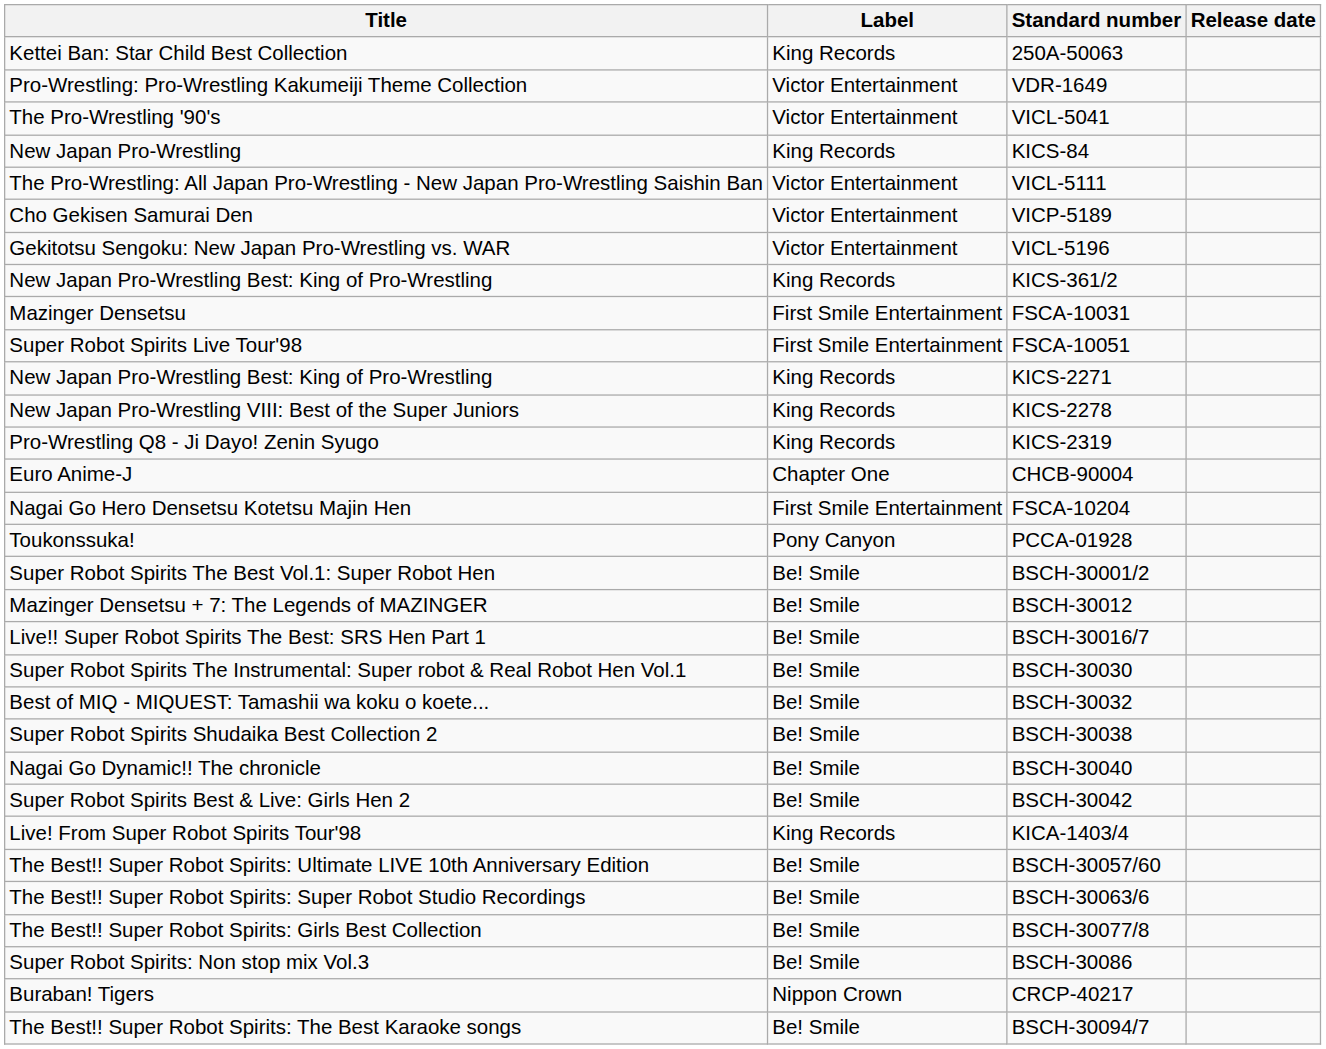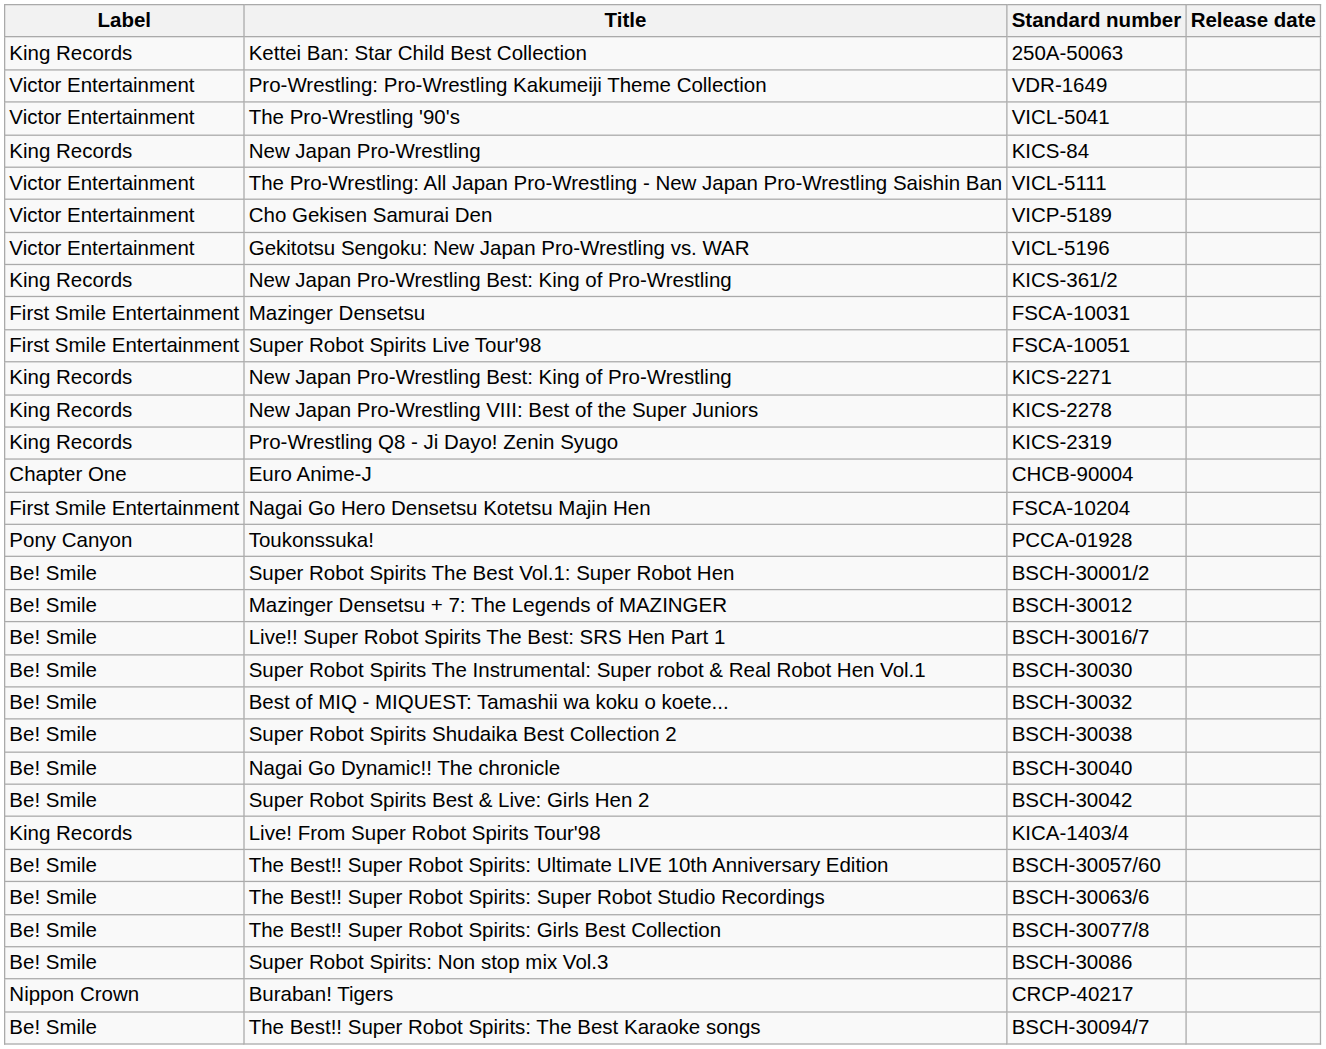 <table class="wikitable">
 <tr>
+<th>Label</th>
 <th>Title</th>
-<th>Label</th>
 <th>Standard number</th>
 <th>Release date</th>
 </tr>
 <tr>
+<td>King Records</td>
 <td>Kettei Ban: Star Child Best Collection</td>
-<td>King Records</td>
 <td>250A-50063</td>
 <td></td>
 </tr>
 <tr>
+<td>Victor Entertainment</td>
 <td>Pro-Wrestling: Pro-Wrestling Kakumeiji Theme Collection</td>
-<td>Victor Entertainment</td>
 <td>VDR-1649</td>
 <td></td>
 </tr>
 <tr>
+<td>Victor Entertainment</td>
 <td>The Pro-Wrestling '90's</td>
-<td>Victor Entertainment</td>
 <td>VICL-5041</td>
 <td></td>
 </tr>
 <tr>
+<td>King Records</td>
 <td>New Japan Pro-Wrestling</td>
-<td>King Records</td>
 <td>KICS-84</td>
 <td></td>
 </tr>
 <tr>
+<td>Victor Entertainment</td>
 <td>The Pro-Wrestling: All Japan Pro-Wrestling - New Japan Pro-Wrestling Saishin Ban</td>
-<td>Victor Entertainment</td>
 <td>VICL-5111</td>
 <td></td>
 </tr>
 <tr>
+<td>Victor Entertainment</td>
 <td>Cho Gekisen Samurai Den</td>
-<td>Victor Entertainment</td>
 <td>VICP-5189</td>
 <td></td>
 </tr>
 <tr>
+<td>Victor Entertainment</td>
 <td>Gekitotsu Sengoku: New Japan Pro-Wrestling vs. WAR</td>
-<td>Victor Entertainment</td>
 <td>VICL-5196</td>
 <td></td>
 </tr>
 <tr>
+<td>King Records</td>
 <td>New Japan Pro-Wrestling Best: King of Pro-Wrestling</td>
-<td>King Records</td>
 <td>KICS-361/2</td>
 <td></td>
 </tr>
 <tr>
+<td>First Smile Entertainment</td>
 <td>Mazinger Densetsu</td>
-<td>First Smile Entertainment</td>
 <td>FSCA-10031</td>
 <td></td>
 </tr>
 <tr>
+<td>First Smile Entertainment</td>
 <td>Super Robot Spirits Live Tour'98</td>
-<td>First Smile Entertainment</td>
 <td>FSCA-10051</td>
 <td></td>
 </tr>
 <tr>
+<td>King Records</td>
 <td>New Japan Pro-Wrestling Best: King of Pro-Wrestling</td>
-<td>King Records</td>
 <td>KICS-2271</td>
 <td></td>
 </tr>
 <tr>
+<td>King Records</td>
 <td>New Japan Pro-Wrestling VIII: Best of the Super Juniors</td>
-<td>King Records</td>
 <td>KICS-2278</td>
 <td></td>
 </tr>
 <tr>
+<td>King Records</td>
 <td>Pro-Wrestling Q8 - Ji Dayo! Zenin Syugo</td>
-<td>King Records</td>
 <td>KICS-2319</td>
 <td></td>
 </tr>
 <tr>
+<td>Chapter One</td>
 <td>Euro Anime-J</td>
-<td>Chapter One</td>
 <td>CHCB-90004</td>
 <td></td>
 </tr>
 <tr>
+<td>First Smile Entertainment</td>
 <td>Nagai Go Hero Densetsu Kotetsu Majin Hen</td>
-<td>First Smile Entertainment</td>
 <td>FSCA-10204</td>
 <td></td>
 </tr>
 <tr>
+<td>Pony Canyon</td>
 <td>Toukonssuka!</td>
-<td>Pony Canyon</td>
 <td>PCCA-01928</td>
 <td></td>
 </tr>
 <tr>
+<td>Be! Smile</td>
 <td>Super Robot Spirits The Best Vol.1: Super Robot Hen</td>
-<td>Be! Smile</td>
 <td>BSCH-30001/2</td>
 <td></td>
 </tr>
 <tr>
+<td>Be! Smile</td>
 <td>Mazinger Densetsu + 7: The Legends of MAZINGER</td>
-<td>Be! Smile</td>
 <td>BSCH-30012</td>
 <td></td>
 </tr>
 <tr>
+<td>Be! Smile</td>
 <td>Live!! Super Robot Spirits The Best: SRS Hen Part 1</td>
-<td>Be! Smile</td>
 <td>BSCH-30016/7</td>
 <td></td>
 </tr>
 <tr>
+<td>Be! Smile</td>
 <td>Super Robot Spirits The Instrumental: Super robot & Real Robot Hen Vol.1</td>
-<td>Be! Smile</td>
 <td>BSCH-30030</td>
 <td></td>
 </tr>
 <tr>
+<td>Be! Smile</td>
 <td>Best of MIQ - MIQUEST: Tamashii wa koku o koete...</td>
-<td>Be! Smile</td>
 <td>BSCH-30032</td>
 <td></td>
 </tr>
 <tr>
+<td>Be! Smile</td>
 <td>Super Robot Spirits Shudaika Best Collection 2</td>
-<td>Be! Smile</td>
 <td>BSCH-30038</td>
 <td></td>
 </tr>
 <tr>
+<td>Be! Smile</td>
 <td>Nagai Go Dynamic!! The chronicle</td>
-<td>Be! Smile</td>
 <td>BSCH-30040</td>
 <td></td>
 </tr>
 <tr>
+<td>Be! Smile</td>
 <td>Super Robot Spirits Best & Live: Girls Hen 2</td>
-<td>Be! Smile</td>
 <td>BSCH-30042</td>
 <td></td>
 </tr>
 <tr>
+<td>King Records</td>
 <td>Live! From Super Robot Spirits Tour'98</td>
-<td>King Records</td>
 <td>KICA-1403/4</td>
 <td></td>
 </tr>
 <tr>
+<td>Be! Smile</td>
 <td>The Best!! Super Robot Spirits: Ultimate LIVE 10th Anniversary Edition</td>
-<td>Be! Smile</td>
 <td>BSCH-30057/60</td>
 <td></td>
 </tr>
 <tr>
+<td>Be! Smile</td>
 <td>The Best!! Super Robot Spirits: Super Robot Studio Recordings</td>
-<td>Be! Smile</td>
 <td>BSCH-30063/6</td>
 <td></td>
 </tr>
 <tr>
+<td>Be! Smile</td>
 <td>The Best!! Super Robot Spirits: Girls Best Collection</td>
-<td>Be! Smile</td>
 <td>BSCH-30077/8</td>
 <td></td>
 </tr>
 <tr>
+<td>Be! Smile</td>
 <td>Super Robot Spirits: Non stop mix Vol.3</td>
-<td>Be! Smile</td>
 <td>BSCH-30086</td>
 <td></td>
 </tr>
 <tr>
+<td>Nippon Crown</td>
 <td>Buraban! Tigers</td>
-<td>Nippon Crown</td>
 <td>CRCP-40217</td>
 <td></td>
 </tr>
 <tr>
+<td>Be! Smile</td>
 <td>The Best!! Super Robot Spirits: The Best Karaoke songs</td>
-<td>Be! Smile</td>
 <td>BSCH-30094/7</td>
 <td></td>
 </tr>
 </table>
